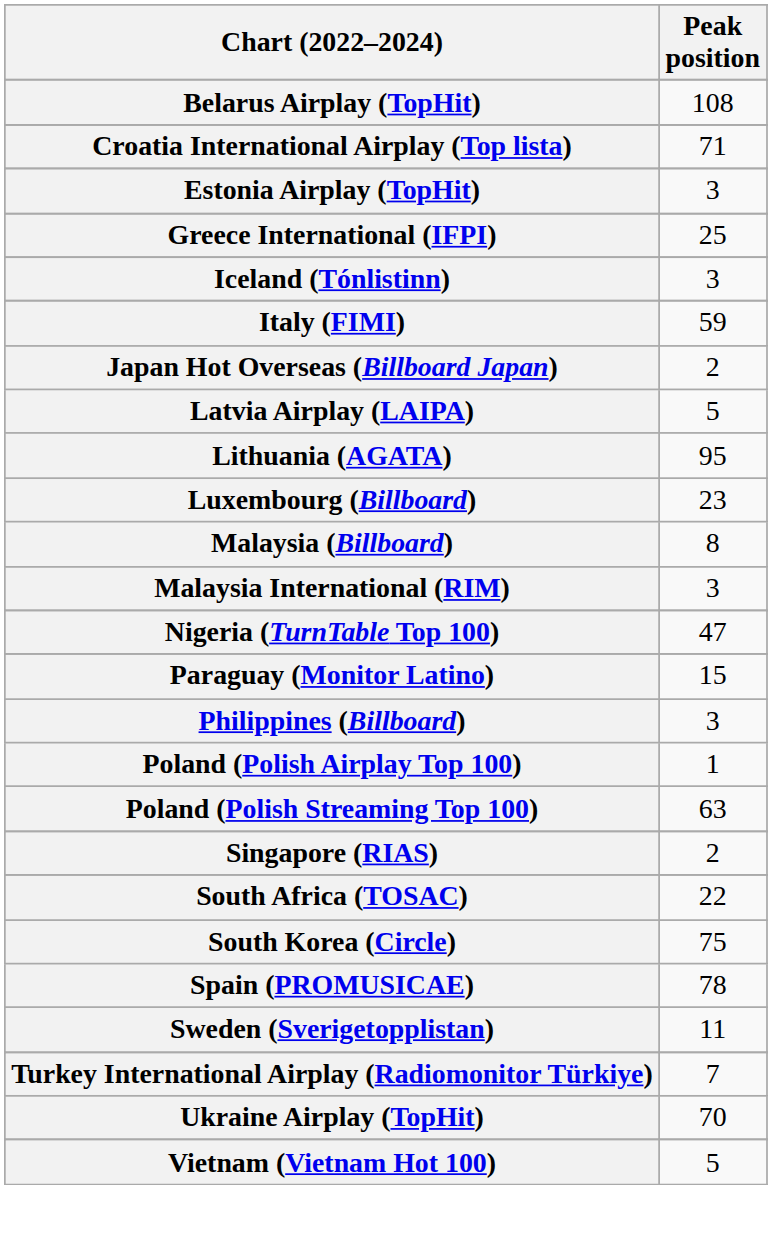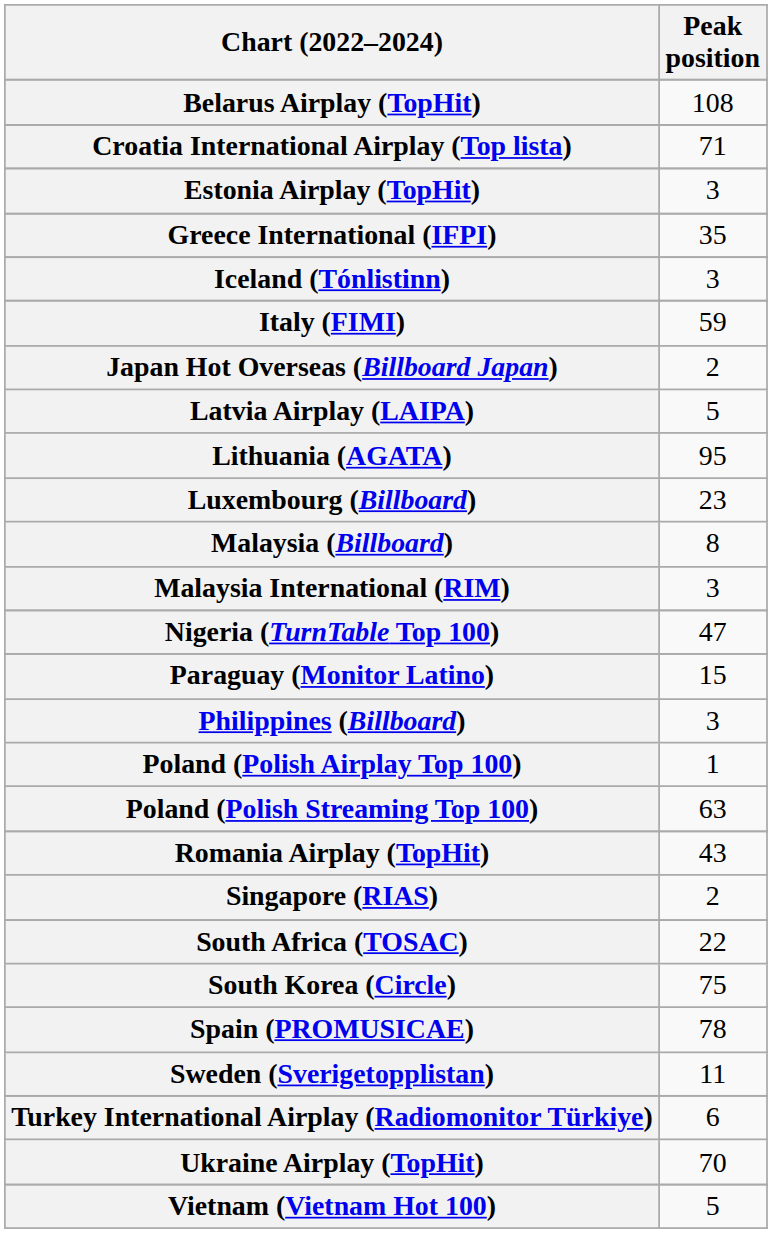 <table class="wikitable sortable plainrowheaders" style="text-align:center">
 <tr>
 <th scope="col">Chart (2022–2024)</th>
 <th scope="col">Peak<br>position</th>
 </tr>
 <tr>
 </tr>
 <tr>
 </tr>
 <tr>
 <th scope="row">Belarus Airplay (<a href='#'>TopHit</a>)</th>
 <td>108</td>
 </tr>
 <tr>
 </tr>
 <tr>
 </tr>
 <tr>
 </tr>
 <tr>
 </tr>
 <tr>
 </tr>
 <tr>
 </tr>
 <tr>
 </tr>
 <tr>
 <th scope="row">Croatia International Airplay (<a href='#'>Top lista</a>)</th>
 <td>71</td>
 </tr>
 <tr>
 </tr>
 <tr>
 </tr>
 <tr>
 </tr>
 <tr>
 <th scope="row">Estonia Airplay (<a href='#'>TopHit</a>)</th>
 <td>3</td>
 </tr>
 <tr>
 </tr>
 <tr>
 </tr>
 <tr>
 </tr>
 <tr>
 </tr>
 <tr>
 <th scope="row">Greece International (<a href='#'>IFPI</a>)</th>
-<td>25</td>
+<td>35</td>
 </tr>
 <tr>
 </tr>
 <tr>
 </tr>
 <tr>
 </tr>
 <tr>
 <th scope="row">Iceland (<a href='#'>Tónlistinn</a>)</th>
 <td>3</td>
 </tr>
 <tr>
 </tr>
 <tr>
 <th scope="row">Italy (<a href='#'>FIMI</a>)</th>
 <td>59</td>
 </tr>
 <tr>
 <th scope="row">Japan Hot Overseas (<em><a href='#'>Billboard Japan</a></em>)</th>
 <td>2</td>
 </tr>
 <tr>
 <th scope="row">Latvia Airplay (<a href='#'>LAIPA</a>)</th>
 <td>5</td>
 </tr>
 <tr>
 <th scope="row">Lithuania (<a href='#'>AGATA</a>)</th>
 <td>95</td>
 </tr>
 <tr>
 <th scope="row">Luxembourg (<em><a href='#'>Billboard</a></em>)</th>
 <td>23</td>
 </tr>
 <tr>
 <th scope="row">Malaysia (<em><a href='#'>Billboard</a></em>)</th>
 <td>8</td>
 </tr>
 <tr>
 <th scope="row">Malaysia International (<a href='#'>RIM</a>)</th>
 <td>3</td>
 </tr>
 <tr>
 </tr>
 <tr>
 </tr>
 <tr>
 </tr>
 <tr>
 <th scope="row">Nigeria (<a href='#'><em>TurnTable</em> Top 100</a>)</th>
 <td>47</td>
 </tr>
 <tr>
 </tr>
 <tr>
 <th scope="row">Paraguay (<a href='#'>Monitor Latino</a>)</th>
 <td>15</td>
 </tr>
 <tr>
 <th scope="row"><a href='#'>Philippines</a> (<em><a href='#'>Billboard</a></em>)</th>
 <td>3</td>
 </tr>
 <tr>
 <th scope="row">Poland (<a href='#'>Polish Airplay Top 100</a>)</th>
 <td>1</td>
 </tr>
 <tr>
 <th scope="row">Poland (<a href='#'>Polish Streaming Top 100</a>)</th>
 <td>63</td>
 </tr>
 <tr>
 </tr>
 <tr>
+<th scope="row">Romania Airplay (<a href='#'>TopHit</a>)</th>
+<td>43</td>
+</tr>
+<tr>
 <th scope="row">Singapore (<a href='#'>RIAS</a>)</th>
 <td>2</td>
 </tr>
 <tr>
 </tr>
 <tr>
 </tr>
 <tr>
 <th scope="row">South Africa (<a href='#'>TOSAC</a>)</th>
 <td>22</td>
 </tr>
 <tr>
 <th scope="row">South Korea (<a href='#'>Circle</a>)</th>
 <td>75</td>
 </tr>
 <tr>
 <th scope="row">Spain (<a href='#'>PROMUSICAE</a>)</th>
 <td>78</td>
 </tr>
 <tr>
 <th scope="row">Sweden (<a href='#'>Sverigetopplistan</a>)</th>
 <td>11</td>
 </tr>
 <tr>
 </tr>
 <tr>
 <th scope="row">Turkey International Airplay (<a href='#'>Radiomonitor Türkiye</a>)</th>
-<td>7</td>
+<td>6</td>
 </tr>
 <tr>
 <th scope="row">Ukraine Airplay (<a href='#'>TopHit</a>)</th>
 <td>70</td>
 </tr>
 <tr>
 </tr>
 <tr>
 </tr>
 <tr>
 </tr>
 <tr>
 </tr>
 <tr>
 </tr>
 <tr>
 </tr>
 <tr>
 <th scope="row">Vietnam (<a href='#'>Vietnam Hot 100</a>)</th>
 <td>5</td>
 </tr>
 </table>
